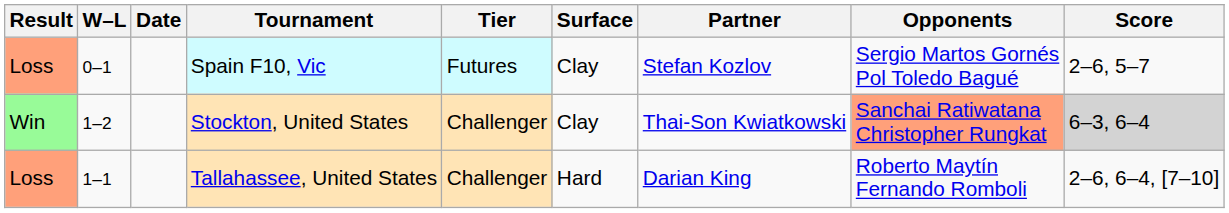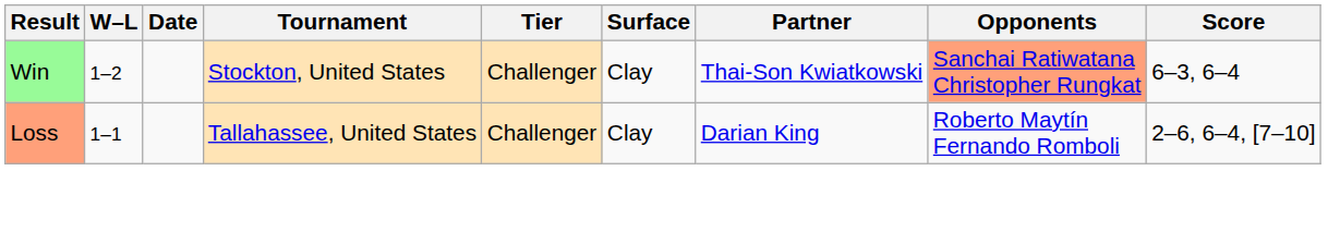 <table class="sortable wikitable">
 <tr>
 <th>Result</th>
 <th class="unsortable">W–L</th>
 <th>Date</th>
 <th>Tournament</th>
 <th>Tier</th>
 <th>Surface</th>
 <th>Partner</th>
 <th>Opponents</th>
 <th class="unsortable">Score</th>
 </tr>
 <tr>
-<td bgcolor=FFA07A>Loss</td>
-<td><small>0–1</small></td>
-<td></td>
-<td style="background:#cffcff;">Spain F10, <a href='#'>Vic</a></td>
-<td style="background:#cffcff;">Futures</td>
-<td>Clay</td>
-<td> <a href='#'>Stefan Kozlov</a></td>
-<td> <a href='#'>Sergio Martos Gornés</a><br> <a href='#'>Pol Toledo Bagué</a></td>
-<td>2–6, 5–7</td>
-</tr>
-<tr>
 <td bgcolor=98FB98>Win</td>
 <td><small>1–2</small></td>
 <td><a href='#'></a></td>
 <td style="background:moccasin;"><a href='#'>Stockton</a>, United States</td>
 <td style="background:moccasin;">Challenger</td>
 <td>Clay</td>
 <td> <a href='#'>Thai-Son Kwiatkowski</a></td>
 <td style="background: lightsalmon;"> <a href='#'>Sanchai Ratiwatana</a><br> <a href='#'>Christopher Rungkat</a></td>
-<td style="background: lightgrey;">6–3, 6–4</td>
+<td>6–3, 6–4</td>
 </tr>
 <tr>
 <td bgcolor=FFA07A>Loss</td>
 <td><small>1–1</small></td>
 <td><a href='#'></a></td>
 <td style="background:moccasin;"><a href='#'>Tallahassee</a>, United States</td>
 <td style="background:moccasin;">Challenger</td>
-<td>Hard</td>
+<td>Clay</td>
 <td> <a href='#'>Darian King</a></td>
 <td> <a href='#'>Roberto Maytín</a><br> <a href='#'>Fernando Romboli</a></td>
 <td>2–6, 6–4, [7–10]</td>
 </tr>
 </table>
